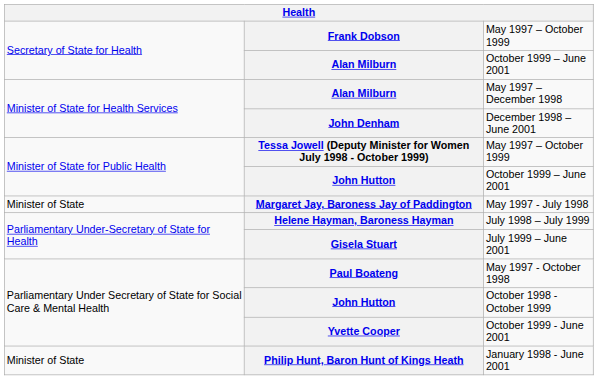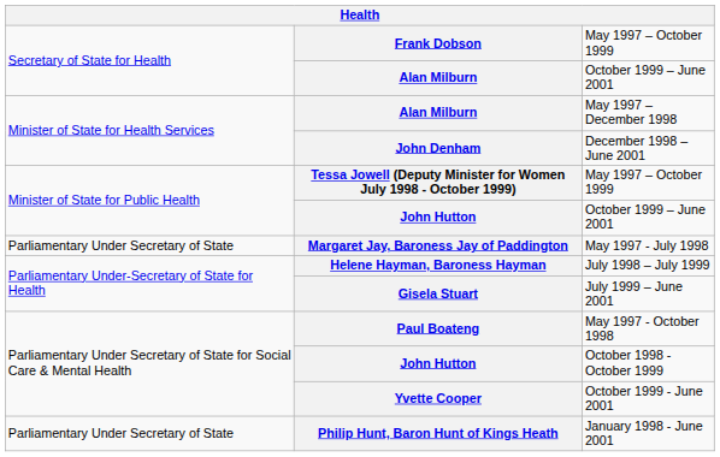 <table class="wikitable plainrowheaders" width=100% style="max-width:55em;">
 <tr>
 <th colspan=4><a href='#'>Health</a></th>
 </tr>
 <tr>
 <td rowspan="2"><a href='#'>Secretary of State for Health</a></td>
 <th scope="row" style="font-weight:bold;"><a href='#'>Frank Dobson</a></th>
 <td>May 1997 – October 1999</td>
 </tr>
 <tr>
 <th scope="row" style="font-weight:bold;"><a href='#'>Alan Milburn</a></th>
 <td>October 1999 – June 2001</td>
 </tr>
 <tr>
 <td rowspan="2"><a href='#'>Minister of State for Health Services</a></td>
 <th scope="row"><a href='#'>Alan Milburn</a></th>
 <td>May 1997 – December 1998</td>
 </tr>
 <tr>
 <th scope="row"><a href='#'>John Denham</a></th>
 <td>December 1998 – June 2001</td>
 </tr>
 <tr>
 <td rowspan="2"><a href='#'>Minister of State for Public Health</a></td>
 <th scope="row"><a href='#'>Tessa Jowell</a> (Deputy Minister for Women July 1998 - October 1999)</th>
 <td>May 1997 – October 1999</td>
 </tr>
 <tr>
 <th scope="row"><a href='#'>John Hutton</a></th>
 <td>October 1999 – June 2001</td>
 </tr>
 <tr>
-<td>Minister of State</td>
+<td>Parliamentary Under Secretary of State</td>
 <th scope="row"><a href='#'>Margaret Jay, Baroness Jay of Paddington</a></th>
 <td>May 1997 - July 1998</td>
 </tr>
 <tr>
 <td rowspan="2"><a href='#'>Parliamentary Under-Secretary of State for Health</a></td>
 <th scope="row"><a href='#'>Helene Hayman, Baroness Hayman</a></th>
 <td>July 1998 – July 1999</td>
 </tr>
 <tr>
 <th scope="row"><a href='#'>Gisela Stuart</a></th>
 <td>July 1999 – June 2001</td>
 </tr>
 <tr>
 <td rowspan="3">Parliamentary Under Secretary of State for Social Care & Mental Health</td>
 <th scope="row"><a href='#'>Paul Boateng</a></th>
 <td>May 1997 - October 1998</td>
 </tr>
 <tr>
 <th scope="row"><a href='#'>John Hutton</a></th>
 <td>October 1998 - October 1999</td>
 </tr>
 <tr>
 <th scope="row"><a href='#'>Yvette Cooper</a></th>
 <td>October 1999 - June 2001</td>
 </tr>
 <tr>
-<td>Minister of State</td>
+<td>Parliamentary Under Secretary of State</td>
 <th scope="row"><a href='#'>Philip Hunt, Baron Hunt of Kings Heath</a></th>
 <td>January 1998 - June 2001</td>
 </tr>
 </table>
